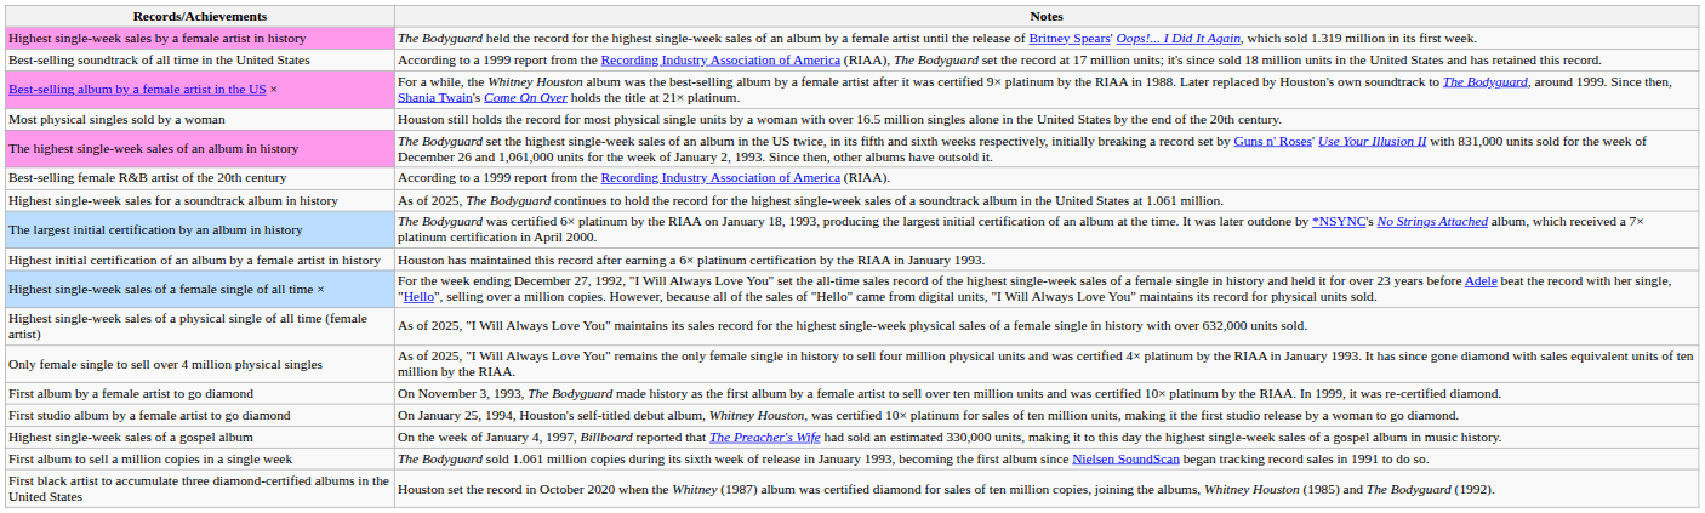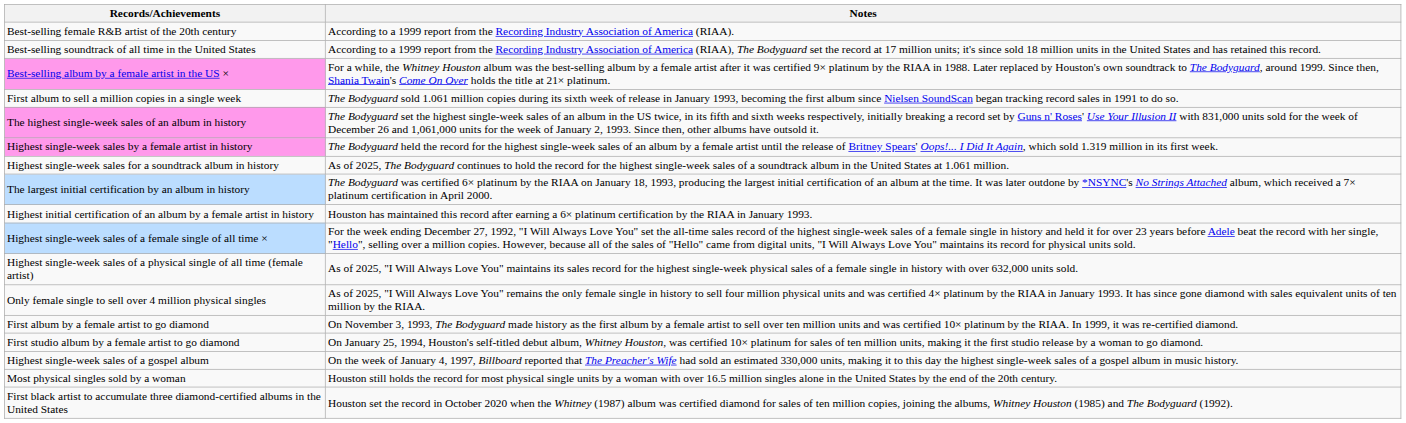 <table class="wikitable sortable plainrowheaders">
 <tr>
 <th scope="col" width=20%>Records/Achievements</th>
 <th scope="col" width=67%>Notes</th>
 </tr>
 <tr>
-<td style="background-color: #FF99EB;">Highest single-week sales by a female artist in history</td>
-<td><em>The Bodyguard</em> held the record for the highest single-week sales of an album by a female artist until the release of <a href='#'>Britney Spears</a>' <em><a href='#'>Oops!... I Did It Again</a></em>, which sold 1.319 million in its first week.</td>
+<td>Best-selling female R&B artist of the 20th century</td>
+<td>According to a 1999 report from the <a href='#'>Recording Industry Association of America</a> (RIAA).</td>
 </tr>
 <tr>
 <td>Best-selling soundtrack of all time in the United States </td>
 <td>According to a 1999 report from the <a href='#'>Recording Industry Association of America</a> (RIAA), <em>The Bodyguard</em> set the record at 17 million units; it's since sold 18 million units in the United States and has retained this record.</td>
 </tr>
 <tr>
 <td style="background-color: #FF99EB;"><a href='#'>Best-selling album by a female artist in the US</a> × </td>
 <td>For a while, the <em>Whitney Houston</em> album was the best-selling album by a female artist after it was certified 9× platinum by the RIAA in 1988. Later replaced by Houston's own soundtrack to <em><a href='#'>The Bodyguard</a></em>, around 1999. Since then, <a href='#'>Shania Twain</a>'s <em><a href='#'>Come On Over</a></em> holds the title at 21× platinum.</td>
 </tr>
 <tr>
-<td>Most physical singles sold by a woman</td>
-<td>Houston still holds the record for most physical single units by a woman with over 16.5 million singles alone in the United States by the end of the 20th century.</td>
+<td>First album to sell a million copies in a single week </td>
+<td><em>The Bodyguard</em> sold 1.061 million copies during its sixth week of release in January 1993, becoming the first album since <a href='#'>Nielsen SoundScan</a> began tracking record sales in 1991 to do so.</td>
 </tr>
 <tr>
 <td style="background-color: #FF99EB;">The highest single-week sales of an album in history</td>
 <td><em>The Bodyguard</em> set the highest single-week sales of an album in the US twice, in its fifth and sixth weeks respectively, initially breaking a record set by <a href='#'>Guns n' Roses</a>' <em><a href='#'>Use Your Illusion II</a></em> with 831,000 units sold for the week of December 26 and 1,061,000 units for the week of January 2, 1993. Since then, other albums have outsold it.</td>
 </tr>
 <tr>
-<td>Best-selling female R&B artist of the 20th century</td>
-<td>According to a 1999 report from the <a href='#'>Recording Industry Association of America</a> (RIAA).</td>
+<td style="background-color: #FF99EB;">Highest single-week sales by a female artist in history</td>
+<td><em>The Bodyguard</em> held the record for the highest single-week sales of an album by a female artist until the release of <a href='#'>Britney Spears</a>' <em><a href='#'>Oops!... I Did It Again</a></em>, which sold 1.319 million in its first week.</td>
 </tr>
 <tr>
 <td>Highest single-week sales for a soundtrack album in history</td>
 <td>As of 2025, <em>The Bodyguard</em> continues to hold the record for the highest single-week sales of a soundtrack album in the United States at 1.061 million.</td>
 </tr>
 <tr>
 <td style="background-color: #bdf;">The largest initial certification by an album in history</td>
 <td><em>The Bodyguard</em> was certified 6× platinum by the RIAA on January 18, 1993, producing the largest initial certification of an album at the time. It was later outdone by <a href='#'>*NSYNC</a>'s <em><a href='#'>No Strings Attached</a></em> album, which received a 7× platinum certification in April 2000.</td>
 </tr>
 <tr>
 <td>Highest initial certification of an album by a female artist in history</td>
 <td>Houston has maintained this record after earning a 6× platinum certification by the RIAA in January 1993.</td>
 </tr>
 <tr>
 <td style="background-color: #bdf;">Highest single-week sales of a female single of all time × </td>
 <td>For the week ending December 27, 1992, "I Will Always Love You" set the all-time sales record of the highest single-week sales of a female single in history and held it for over 23 years before <a href='#'>Adele</a> beat the record with her single, "<a href='#'>Hello</a>", selling over a million copies. However, because all of the sales of "Hello" came from digital units, "I Will Always Love You" maintains its record for physical units sold.</td>
 </tr>
 <tr>
 <td>Highest single-week sales of a physical single of all time (female artist) </td>
 <td>As of 2025, "I Will Always Love You" maintains its sales record for the highest single-week physical sales of a female single in history with over 632,000 units sold.</td>
 </tr>
 <tr>
 <td>Only female single to sell over 4 million physical singles </td>
 <td>As of 2025, "I Will Always Love You" remains the only female single in history to sell four million physical units and was certified 4× platinum by the RIAA in January 1993. It has since gone diamond with sales equivalent units of ten million by the RIAA.</td>
 </tr>
 <tr>
 <td>First album by a female artist to go diamond</td>
 <td>On November 3, 1993, <em>The Bodyguard</em> made history as the first album by a female artist to sell over ten million units and was certified 10× platinum by the RIAA. In 1999, it was re-certified diamond.</td>
 </tr>
 <tr>
 <td>First studio album by a female artist to go diamond</td>
 <td>On January 25, 1994, Houston's self-titled debut album, <em>Whitney Houston</em>, was certified 10× platinum for sales of ten million units, making it the first studio release by a woman to go diamond.</td>
 </tr>
 <tr>
 <td>Highest single-week sales of a gospel album</td>
 <td>On the week of January 4, 1997, <em>Billboard</em> reported that <em><a href='#'>The Preacher's Wife</a></em> had sold an estimated 330,000 units, making it to this day the highest single-week sales of a gospel album in music history.</td>
 </tr>
 <tr>
-<td>First album to sell a million copies in a single week </td>
-<td><em>The Bodyguard</em> sold 1.061 million copies during its sixth week of release in January 1993, becoming the first album since <a href='#'>Nielsen SoundScan</a> began tracking record sales in 1991 to do so.</td>
+<td>Most physical singles sold by a woman</td>
+<td>Houston still holds the record for most physical single units by a woman with over 16.5 million singles alone in the United States by the end of the 20th century.</td>
 </tr>
 <tr>
 <td>First black artist to accumulate three diamond-certified albums in the United States</td>
 <td>Houston set the record in October 2020 when the <em>Whitney</em> (1987) album was certified diamond for sales of ten million copies, joining the albums, <em>Whitney Houston</em> (1985) and <em>The Bodyguard</em> (1992).</td>
 </tr>
 </table>
